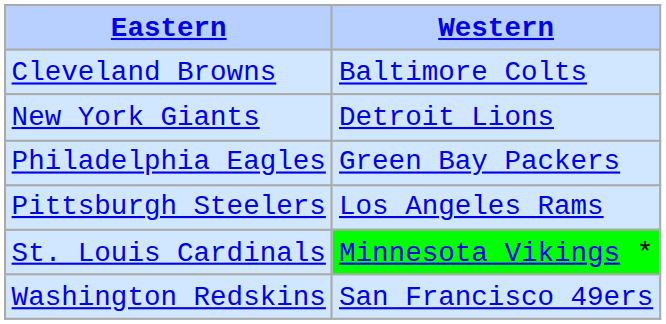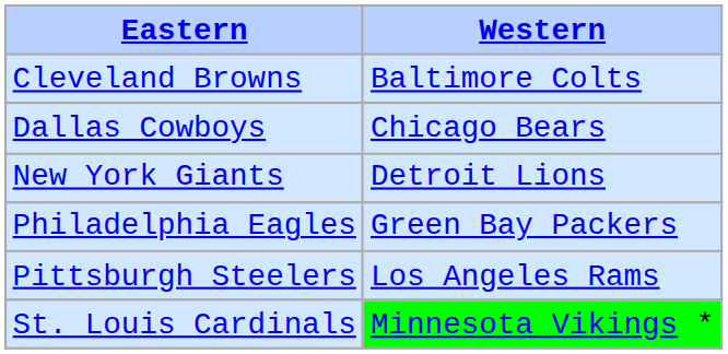 <table class="wikitable">
 <tr>
 <th style="background-color: #B7D0FF;"><strong><a href='#'>Eastern</a></strong></th>
 <th style="background-color: #B7D0FF;"><strong><a href='#'>Western</a></strong></th>
 </tr>
 <tr>
 <td style="background-color: #D0E7FF;"><a href='#'>Cleveland Browns</a></td>
 <td style="background-color: #D0E7FF;"><a href='#'>Baltimore Colts</a></td>
+</tr>
+<tr>
+<td style="background-color: #D0E7FF;"><a href='#'>Dallas Cowboys</a></td>
+<td style="background-color: #D0E7FF;"><a href='#'>Chicago Bears</a></td>
 </tr>
 <tr>
 <td style="background-color: #D0E7FF;"><a href='#'>New York Giants</a></td>
 <td style="background-color: #D0E7FF;"><a href='#'>Detroit Lions</a></td>
 </tr>
 <tr>
 <td style="background-color: #D0E7FF;"><a href='#'>Philadelphia Eagles</a></td>
 <td style="background-color: #D0E7FF;"><a href='#'>Green Bay Packers</a></td>
 </tr>
 <tr>
 <td style="background-color: #D0E7FF;"><a href='#'>Pittsburgh Steelers</a></td>
 <td style="background-color: #D0E7FF;"><a href='#'>Los Angeles Rams</a></td>
 </tr>
 <tr>
 <td style="background-color: #D0E7FF;"><a href='#'>St. Louis Cardinals</a></td>
 <td style="background-color: #00FF00;"><a href='#'>Minnesota Vikings</a> *</td>
 </tr>
-<tr>
-<td style="background-color: #D0E7FF;"><a href='#'>Washington Redskins</a></td>
-<td style="background-color: #D0E7FF;"><a href='#'>San Francisco 49ers</a></td>
-</tr>
 </table>
